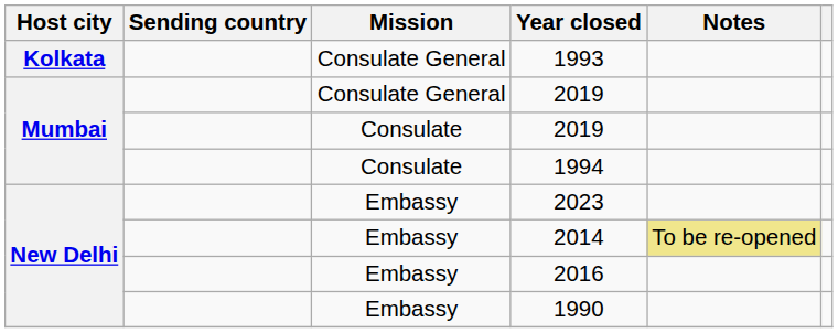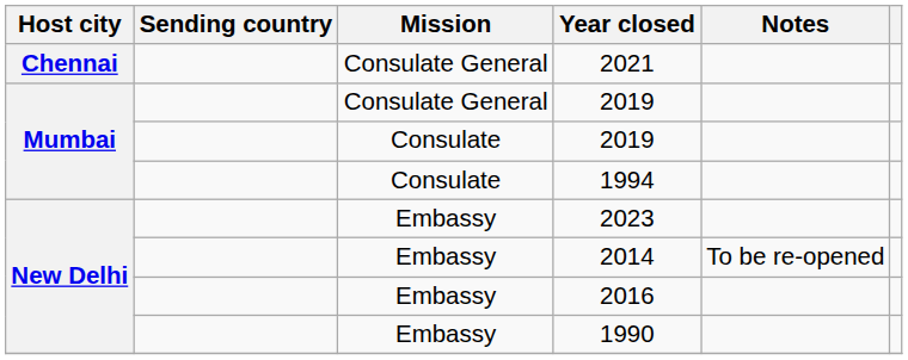 <table class="wikitable plainrowheaders">
 <tr>
 <th scope="col">Host city</th>
 <th scope="col">Sending country</th>
 <th scope="col">Mission</th>
 <th scope="col">Year closed</th>
 <th scope="col">Notes</th>
 <th scope="col"></th>
 </tr>
 <tr>
-<th><a href='#'>Kolkata</a></th>
+<th><a href='#'>Chennai</a></th>
 <td></td>
 <td style="text-align:center;">Consulate General</td>
-<td style="text-align:center;">1993</td>
+<td style="text-align:center;">2021</td>
 <td style="text-align:center;"></td>
 <td style="text-align:center;"></td>
 </tr>
 <tr>
 <th rowspan="3"><a href='#'>Mumbai</a></th>
 <td></td>
 <td style="text-align:center;">Consulate General</td>
 <td style="text-align:center;">2019</td>
 <td style="text-align:center;"></td>
 <td style="text-align:center;"></td>
 </tr>
 <tr>
 <td></td>
 <td style="text-align:center;">Consulate</td>
 <td style="text-align:center;">2019</td>
 <td style="text-align:center;"></td>
 <td style="text-align:center;"></td>
 </tr>
 <tr>
 <td></td>
 <td style="text-align:center;">Consulate</td>
 <td style="text-align:center;">1994</td>
 <td style="text-align:center;"></td>
 <td style="text-align:center;"></td>
 </tr>
 <tr>
 <th rowspan=4><a href='#'>New Delhi</a></th>
 <td></td>
 <td style="text-align:center;">Embassy</td>
 <td style="text-align:center;">2023</td>
 <td style="text-align:center;"></td>
 <td style="text-align:center;"></td>
 </tr>
 <tr>
 <td></td>
 <td style="text-align:center;">Embassy</td>
 <td style="text-align:center;">2014</td>
-<td style="background: khaki; text-align:center;">To be re-opened</td>
+<td style="text-align:center;">To be re-opened</td>
 <td style="text-align:center;"></td>
 </tr>
 <tr>
 <td></td>
 <td style="text-align:center;">Embassy</td>
 <td style="text-align:center;">2016</td>
 <td style="text-align:center;"></td>
 <td style="text-align:center;"></td>
 </tr>
 <tr>
 <td></td>
 <td style="text-align:center;">Embassy</td>
 <td style="text-align:center;">1990</td>
 <td style="text-align:center;"></td>
 <td style="text-align:center;"></td>
 </tr>
 <tr>
 </tr>
 </table>
